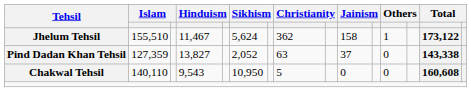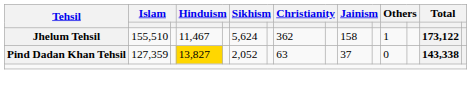 <table class="wikitable sortable">
 <tr>
 <th rowspan="2"><a href='#'>Tehsil</a></th>
 <th colspan="2"><a href='#'>Islam</a> </th>
 <th colspan="2"><a href='#'>Hinduism</a> </th>
 <th colspan="2"><a href='#'>Sikhism</a> </th>
 <th colspan="2"><a href='#'>Christianity</a> </th>
 <th colspan="2"><a href='#'>Jainism</a> </th>
 <th colspan="2">Others</th>
 <th colspan="2">Total</th>
 </tr>
 <tr>
 <th><a href='#'></a></th>
 <th></th>
 <th></th>
 <th></th>
 <th></th>
 <th></th>
 <th></th>
 <th></th>
 <th></th>
 <th></th>
 <th></th>
 <th></th>
 <th></th>
 <th></th>
 </tr>
 <tr>
 <th>Jhelum Tehsil</th>
 <td>155,510</td>
 <td></td>
 <td>11,467</td>
 <td></td>
 <td>5,624</td>
 <td></td>
 <td>362</td>
 <td></td>
 <td>158</td>
 <td></td>
 <td>1</td>
 <td></td>
 <th>173,122</th>
 <th></th>
 </tr>
 <tr>
 <th>Pind Dadan Khan Tehsil</th>
 <td>127,359</td>
 <td></td>
-<td>13,827</td>
+<td style="background: gold;">13,827</td>
 <td></td>
 <td>2,052</td>
 <td></td>
 <td>63</td>
 <td></td>
 <td>37</td>
 <td></td>
 <td>0</td>
 <td></td>
 <th>143,338</th>
 <th></th>
 </tr>
-<tr>
-<th>Chakwal Tehsil</th>
-<td>140,110</td>
-<td></td>
-<td>9,543</td>
-<td></td>
-<td>10,950</td>
-<td></td>
-<td>5</td>
-<td></td>
-<td>0</td>
-<td></td>
-<td>0</td>
-<td></td>
-<th>160,608</th>
-<th></th>
-</tr>
 <tr class="sortbottom">
 <td colspan="15"></td>
 </tr>
 </table>
